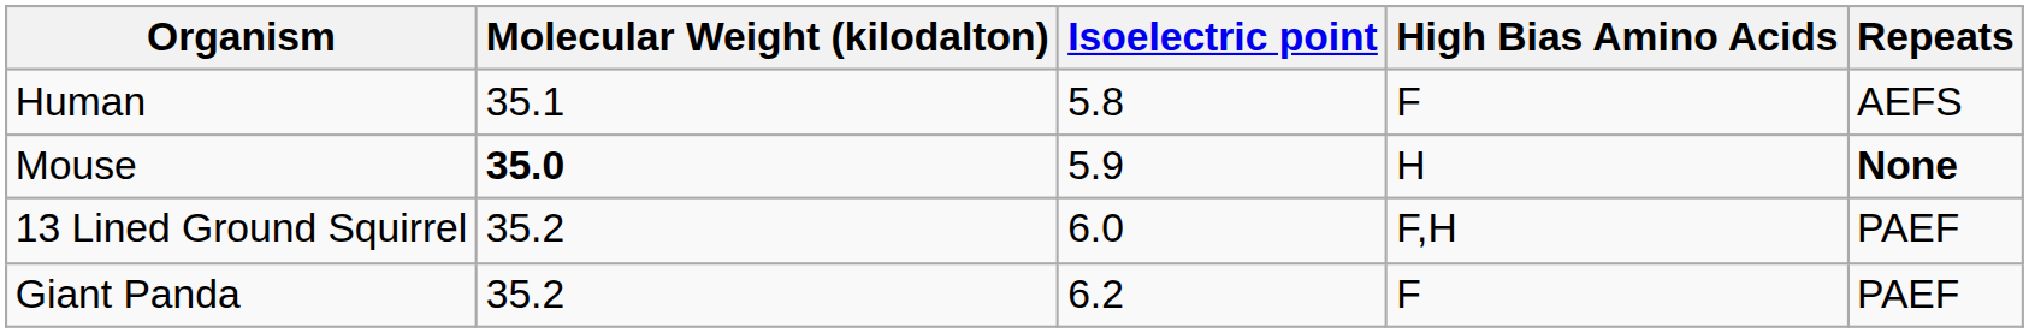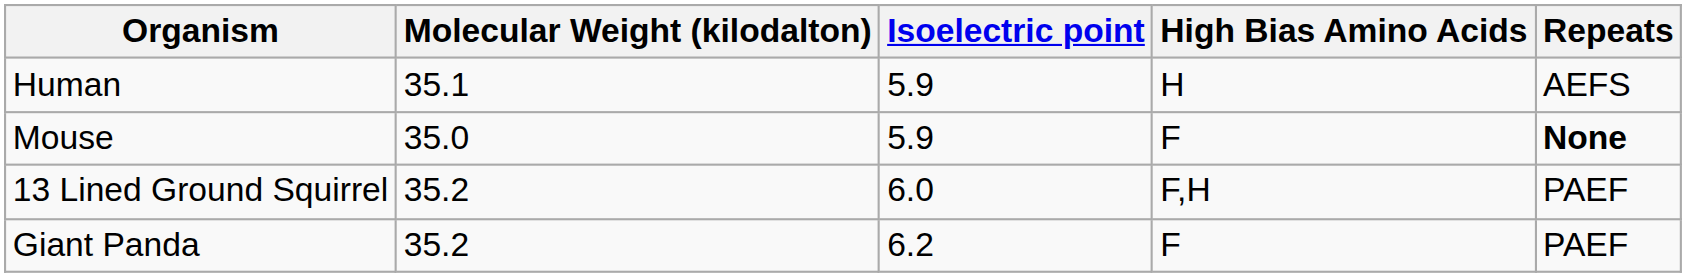 <table class="wikitable sortable">
 <tr>
 <th>Organism</th>
 <th>Molecular Weight (kilodalton)</th>
 <th><a href='#'>Isoelectric point</a></th>
 <th>High Bias Amino Acids</th>
 <th>Repeats</th>
 </tr>
 <tr>
 <td>Human</td>
 <td>35.1</td>
-<td>5.8</td>
-<td>F</td>
+<td>5.9</td>
+<td>H</td>
 <td>AEFS</td>
 </tr>
 <tr>
 <td>Mouse</td>
-<td><strong>35.0</strong></td>
+<td>35.0</td>
 <td>5.9</td>
-<td>H</td>
+<td>F</td>
 <td><strong>None</strong></td>
 </tr>
 <tr>
 <td>13 Lined Ground Squirrel</td>
 <td>35.2</td>
 <td>6.0</td>
 <td>F,H</td>
 <td>PAEF</td>
 </tr>
 <tr>
 <td>Giant Panda</td>
 <td>35.2</td>
 <td>6.2</td>
 <td>F</td>
 <td>PAEF</td>
 </tr>
 </table>
